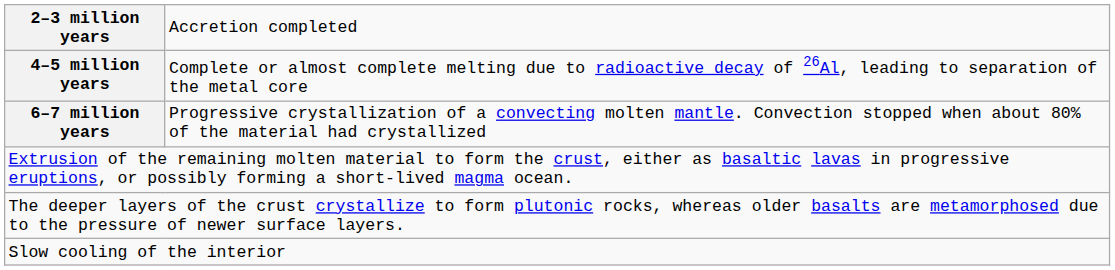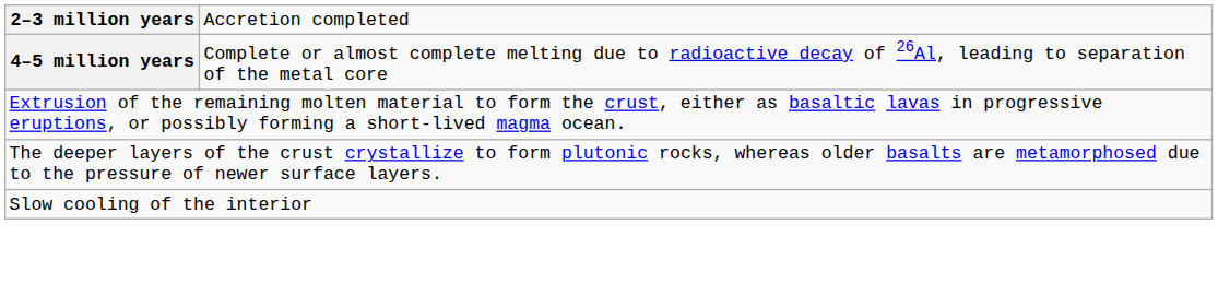 <table class=wikitable>
 <tr>
 <th>2–3 million years</th>
 <td>Accretion completed</td>
 </tr>
 <tr>
 <th>4–5 million years</th>
 <td>Complete or almost complete melting due to <a href='#'>radioactive decay</a> of <a href='#'><sup>26</sup>Al</a>, leading to separation of the metal core</td>
-</tr>
-<tr>
-<th>6–7 million years</th>
-<td>Progressive crystallization of a <a href='#'>convecting</a> molten <a href='#'>mantle</a>. Convection stopped when about 80% of the material had crystallized</td>
 </tr>
 <tr>
 <td colspan=2><a href='#'>Extrusion</a> of the remaining molten material to form the <a href='#'>crust</a>, either as <a href='#'>basaltic</a> <a href='#'>lavas</a> in progressive <a href='#'>eruptions</a>, or possibly forming a short-lived <a href='#'>magma</a> ocean.</td>
 </tr>
 <tr>
 <td colspan=2>The deeper layers of the crust <a href='#'>crystallize</a> to form <a href='#'>plutonic</a> rocks, whereas older <a href='#'>basalts</a> are <a href='#'>metamorphosed</a> due to the pressure of newer surface layers.</td>
 </tr>
 <tr>
 <td colspan=2>Slow cooling of the interior</td>
 </tr>
 </table>
